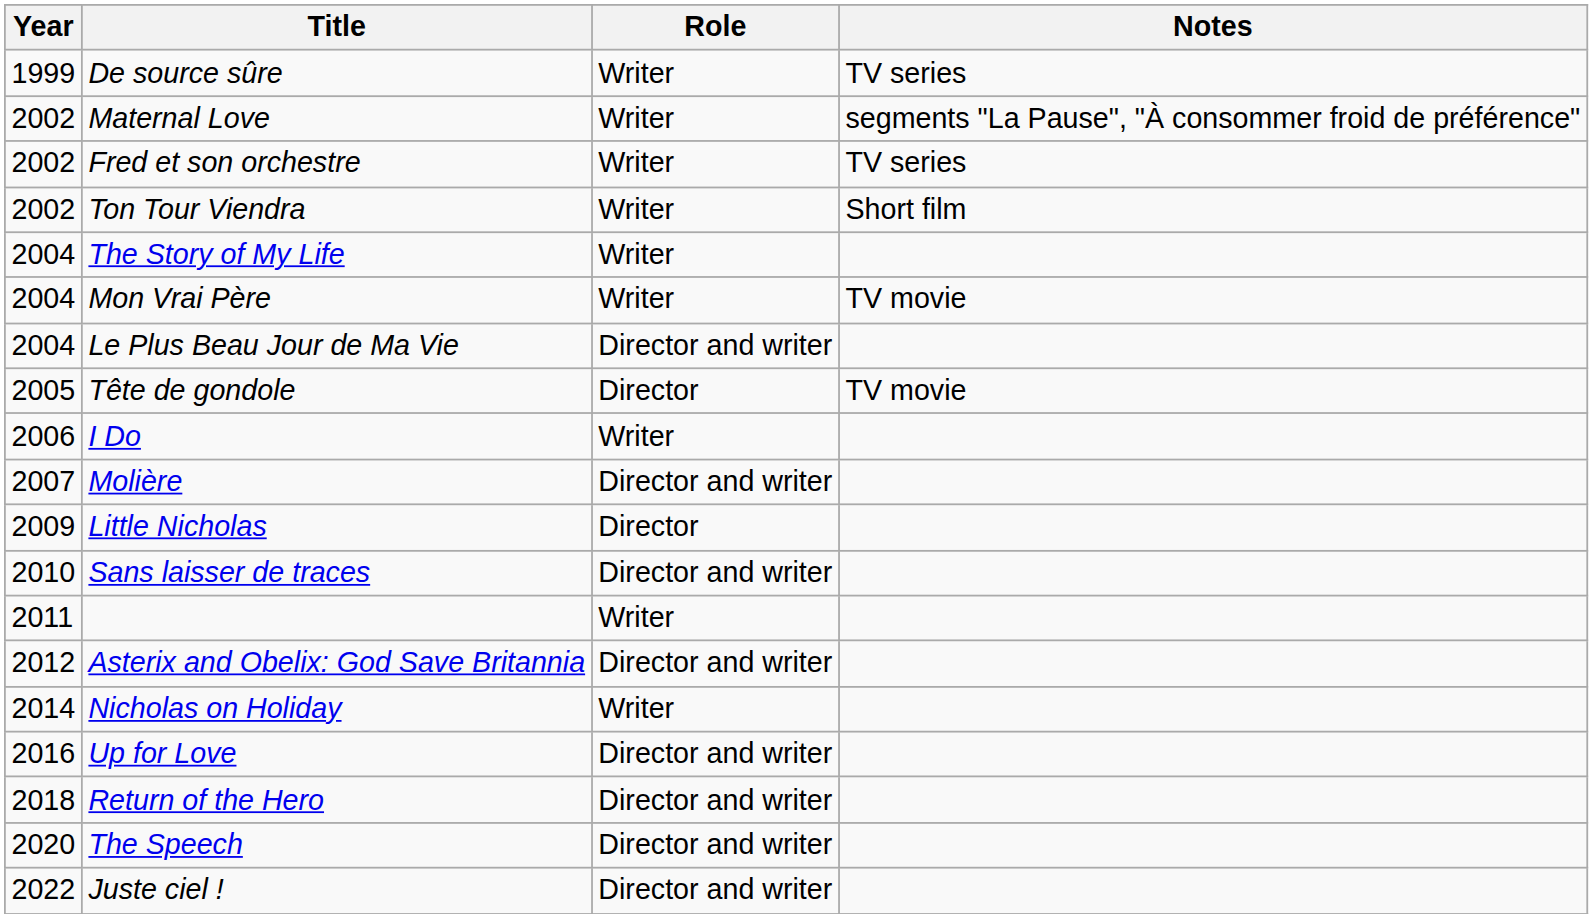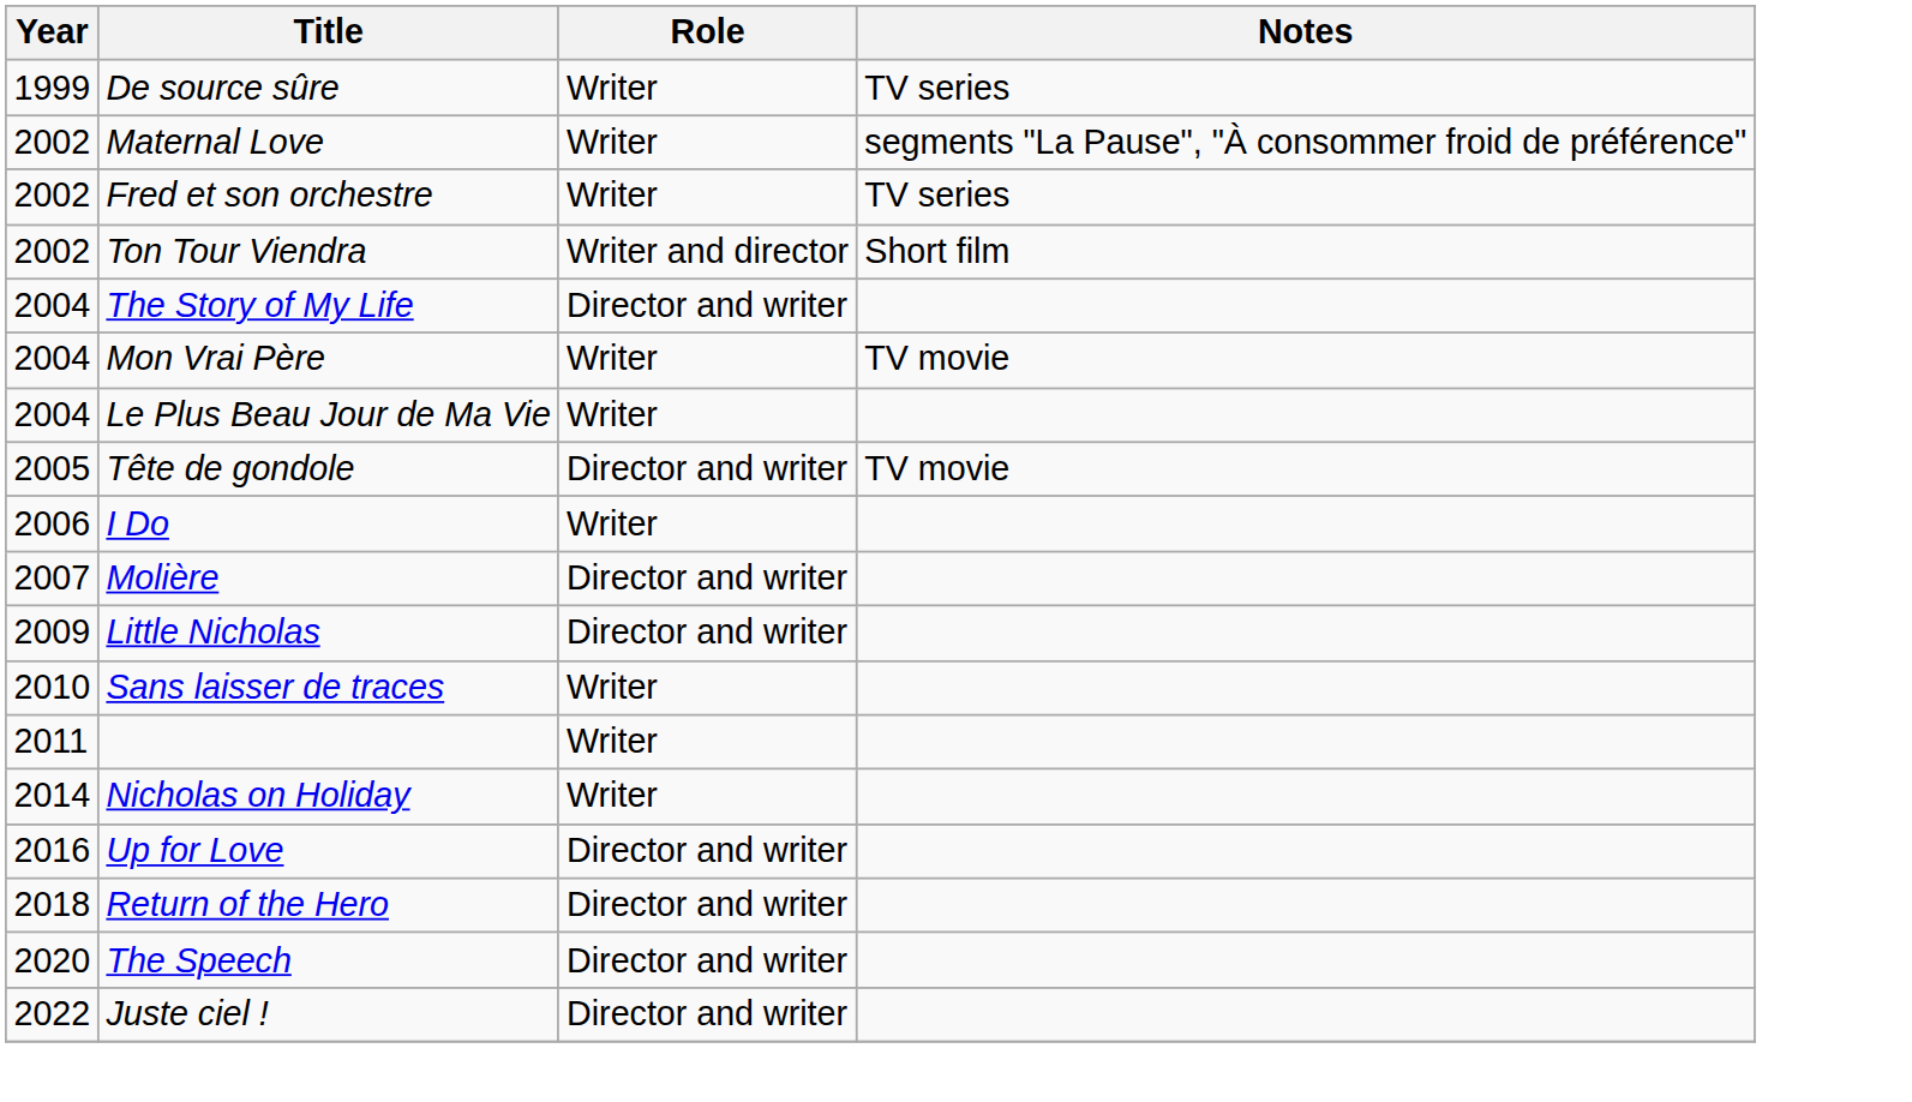 <table class="wikitable sortable">
 <tr>
 <th>Year</th>
 <th>Title</th>
 <th>Role</th>
 <th class="unsortable">Notes</th>
 </tr>
 <tr>
 <td>1999</td>
 <td><em>De source sûre</em></td>
 <td>Writer</td>
 <td>TV series</td>
 </tr>
 <tr>
 <td>2002</td>
 <td><em>Maternal Love</em></td>
 <td>Writer</td>
 <td>segments "La Pause", "À consommer froid de préférence"</td>
 </tr>
 <tr>
 <td>2002</td>
 <td><em>Fred et son orchestre</em></td>
 <td>Writer</td>
 <td>TV series</td>
 </tr>
 <tr>
 <td>2002</td>
 <td><em>Ton Tour Viendra</em></td>
-<td>Writer</td>
+<td>Writer and director</td>
 <td>Short film</td>
 </tr>
 <tr>
 <td>2004</td>
 <td><em><a href='#'>The Story of My Life</a></em></td>
-<td>Writer</td>
+<td>Director and writer</td>
 <td></td>
 </tr>
 <tr>
 <td>2004</td>
 <td><em>Mon Vrai Père</em></td>
 <td>Writer</td>
 <td>TV movie</td>
 </tr>
 <tr>
 <td>2004</td>
 <td><em>Le Plus Beau Jour de Ma Vie</em></td>
-<td>Director and writer</td>
+<td>Writer</td>
 <td></td>
 </tr>
 <tr>
 <td>2005</td>
 <td><em>Tête de gondole</em></td>
-<td>Director</td>
+<td>Director and writer</td>
 <td>TV movie</td>
 </tr>
 <tr>
 <td>2006</td>
 <td><em><a href='#'>I Do</a></em></td>
 <td>Writer</td>
 <td></td>
 </tr>
 <tr>
 <td>2007</td>
 <td><em><a href='#'>Molière</a></em></td>
 <td>Director and writer</td>
 <td></td>
 </tr>
 <tr>
 <td>2009</td>
 <td><em><a href='#'>Little Nicholas</a></em></td>
-<td>Director</td>
+<td>Director and writer</td>
 <td></td>
 </tr>
 <tr>
 <td>2010</td>
 <td><em><a href='#'>Sans laisser de traces</a></em></td>
-<td>Director and writer</td>
+<td>Writer</td>
 <td></td>
 </tr>
 <tr>
 <td>2011</td>
 <td><em></em></td>
 <td>Writer</td>
-<td></td>
-</tr>
-<tr>
-<td>2012</td>
-<td><em><a href='#'>Asterix and Obelix: God Save Britannia</a></em></td>
-<td>Director and writer</td>
 <td></td>
 </tr>
 <tr>
 <td>2014</td>
 <td><em><a href='#'>Nicholas on Holiday</a></em></td>
 <td>Writer</td>
 <td></td>
 </tr>
 <tr>
 <td>2016</td>
 <td><em><a href='#'>Up for Love</a></em></td>
 <td>Director and writer</td>
 <td></td>
 </tr>
 <tr>
 <td>2018</td>
 <td><em><a href='#'>Return of the Hero</a></em></td>
 <td>Director and writer</td>
 <td></td>
 </tr>
 <tr>
 <td>2020</td>
 <td><em><a href='#'>The Speech</a></em></td>
 <td>Director and writer</td>
 <td></td>
 </tr>
 <tr>
 <td>2022</td>
 <td><em>Juste ciel !</em></td>
 <td>Director and writer</td>
 <td></td>
 </tr>
 <tr>
 </tr>
 </table>
